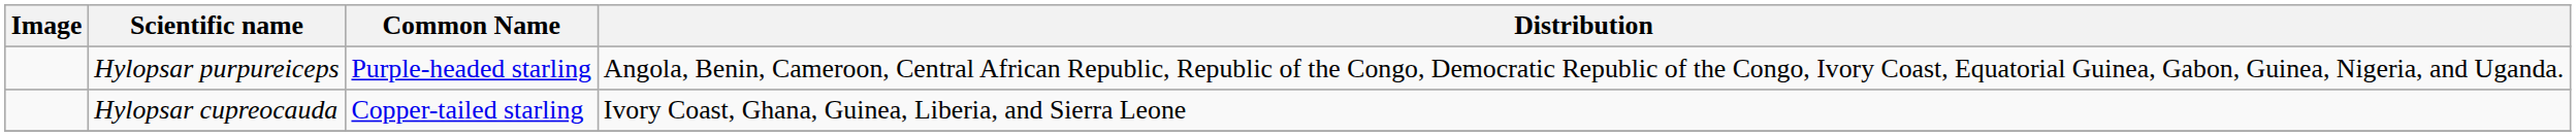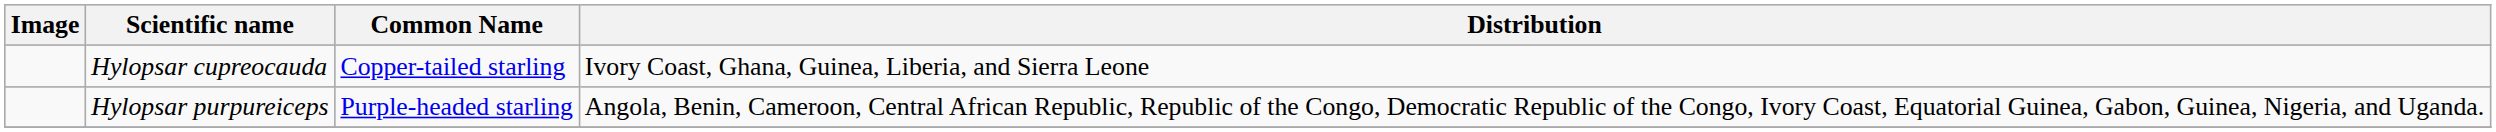 <table class="wikitable">
 <tr>
 <th>Image</th>
 <th>Scientific name</th>
 <th>Common Name</th>
 <th>Distribution</th>
 </tr>
 <tr>
 <td></td>
+<td><em>Hylopsar cupreocauda</em></td>
+<td><a href='#'>Copper-tailed starling</a></td>
+<td>Ivory Coast, Ghana, Guinea, Liberia, and Sierra Leone</td>
+</tr>
+<tr>
+<td></td>
 <td><em>Hylopsar purpureiceps</em></td>
 <td><a href='#'>Purple-headed starling</a></td>
 <td>Angola, Benin, Cameroon, Central African Republic, Republic of the Congo, Democratic Republic of the Congo, Ivory Coast, Equatorial Guinea, Gabon, Guinea, Nigeria, and Uganda.</td>
 </tr>
 <tr>
-<td></td>
-<td><em>Hylopsar cupreocauda</em></td>
-<td><a href='#'>Copper-tailed starling</a></td>
-<td>Ivory Coast, Ghana, Guinea, Liberia, and Sierra Leone</td>
-</tr>
-<tr>
 </tr>
 </table>
